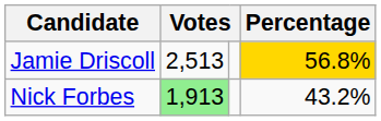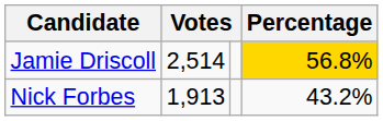 <table class="wikitable" style="text-align:right;">
 <tr>
 <th>Candidate</th>
 <th colspan="2">Votes</th>
 <th>Percentage </th>
 </tr>
 <tr>
 <td style="text-align:left;"><a href='#'>Jamie Driscoll</a></td>
-<td>2,513</td>
+<td>2,514</td>
 <td align=center></td>
 <td style="background: gold;">56.8%</td>
 </tr>
 <tr>
 <td style="text-align:left;"><a href='#'>Nick Forbes</a></td>
-<td style="background: lightgreen;">1,913</td>
+<td>1,913</td>
 <td align=center></td>
 <td>43.2%</td>
 </tr>
 </table>
